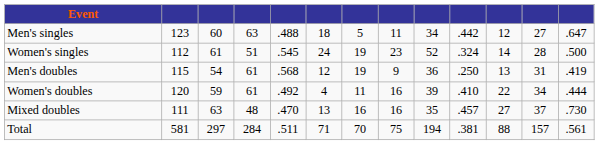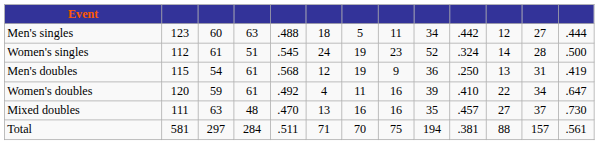 <table class="wikitable" style="text-align:center">
 <tr>
 <th style="background:#333399; color:#FF5800" width="200px">Event</th>
 <th style="background:#333399; color:#FF5800" width="40px"></th>
 <th style="background:#333399; color:#FF5800" width="40px"></th>
 <th style="background:#333399; color:#FF5800" width="40px"></th>
 <th style="background:#333399; color:#FF5800" width="40px"></th>
 <th style="background:#333399; color:#FF5800" width="40px"></th>
 <th style="background:#333399; color:#FF5800" width="40px"></th>
 <th style="background:#333399; color:#FF5800" width="40px"></th>
 <th style="background:#333399; color:#FF5800" width="40px"></th>
 <th style="background:#333399; color:#FF5800" width="40px"></th>
 <th style="background:#333399; color:#FF5800" width="40px"></th>
 <th style="background:#333399; color:#FF5800" width="40px"></th>
 <th style="background:#333399; color:#FF5800" width="40px"></th>
 </tr>
 <tr>
 <td style="text-align:left">Men's singles</td>
 <td>123</td>
 <td>60</td>
 <td>63</td>
 <td>.488</td>
 <td>18</td>
 <td>5</td>
 <td>11</td>
 <td>34</td>
 <td>.442</td>
 <td>12</td>
 <td>27</td>
-<td>.647</td>
+<td>.444</td>
 </tr>
 <tr>
 <td style="text-align:left">Women's singles</td>
 <td>112</td>
 <td>61</td>
 <td>51</td>
 <td>.545</td>
 <td>24</td>
 <td>19</td>
 <td>23</td>
 <td>52</td>
 <td>.324</td>
 <td>14</td>
 <td>28</td>
 <td>.500</td>
 </tr>
 <tr>
 <td style="text-align:left">Men's doubles</td>
 <td>115</td>
 <td>54</td>
 <td>61</td>
 <td>.568</td>
 <td>12</td>
 <td>19</td>
 <td>9</td>
 <td>36</td>
 <td>.250</td>
 <td>13</td>
 <td>31</td>
 <td>.419</td>
 </tr>
 <tr>
 <td style="text-align:left">Women's doubles</td>
 <td>120</td>
 <td>59</td>
 <td>61</td>
 <td>.492</td>
 <td>4</td>
 <td>11</td>
 <td>16</td>
 <td>39</td>
 <td>.410</td>
 <td>22</td>
 <td>34</td>
-<td>.444</td>
+<td>.647</td>
 </tr>
 <tr>
 <td style="text-align:left">Mixed doubles</td>
 <td>111</td>
 <td>63</td>
 <td>48</td>
 <td>.470</td>
 <td>13</td>
 <td>16</td>
 <td>16</td>
 <td>35</td>
 <td>.457</td>
 <td>27</td>
 <td>37</td>
 <td>.730</td>
 </tr>
 <tr>
 <td style="text-align:left">Total</td>
 <td>581</td>
 <td>297</td>
 <td>284</td>
 <td>.511</td>
 <td>71</td>
 <td>70</td>
 <td>75</td>
 <td>194</td>
 <td>.381</td>
 <td>88</td>
 <td>157</td>
 <td>.561</td>
 </tr>
 </table>
